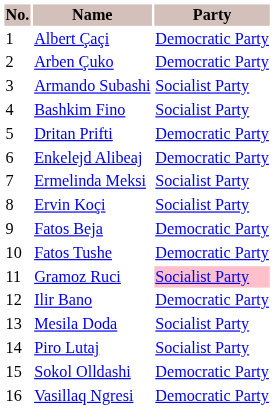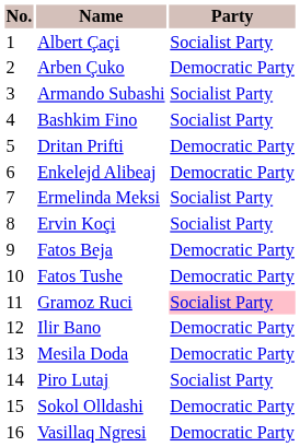 <table class="toccolours" style="margin-bottom: 1em; font-size: 85%;">
 <tr style="background:#d4c0ba;">
 <th>No.</th>
 <th>Name</th>
 <th>Party</th>
 </tr>
 <tr>
 <td>1</td>
 <td><a href='#'>Albert Çaçi</a></td>
-<td><a href='#'>Democratic Party</a></td>
+<td><a href='#'>Socialist Party</a></td>
 </tr>
 <tr>
 <td>2</td>
 <td><a href='#'>Arben Çuko</a></td>
 <td><a href='#'>Democratic Party</a></td>
 </tr>
 <tr>
 <td>3</td>
 <td><a href='#'>Armando Subashi</a></td>
 <td><a href='#'>Socialist Party</a></td>
 </tr>
 <tr>
 <td>4</td>
 <td><a href='#'>Bashkim Fino</a></td>
 <td><a href='#'>Socialist Party</a></td>
 </tr>
 <tr>
 <td>5</td>
 <td><a href='#'>Dritan Prifti</a></td>
 <td><a href='#'>Democratic Party</a></td>
 </tr>
 <tr>
 <td>6</td>
 <td><a href='#'>Enkelejd Alibeaj</a></td>
 <td><a href='#'>Democratic Party</a></td>
 </tr>
 <tr>
 <td>7</td>
 <td><a href='#'>Ermelinda Meksi</a></td>
 <td><a href='#'>Socialist Party</a></td>
 </tr>
 <tr>
 <td>8</td>
 <td><a href='#'>Ervin Koçi</a></td>
 <td><a href='#'>Socialist Party</a></td>
 </tr>
 <tr>
 <td>9</td>
 <td><a href='#'>Fatos Beja</a></td>
 <td><a href='#'>Democratic Party</a></td>
 </tr>
 <tr>
 <td>10</td>
 <td><a href='#'>Fatos Tushe</a></td>
 <td><a href='#'>Democratic Party</a></td>
 </tr>
 <tr>
 <td>11</td>
 <td><a href='#'>Gramoz Ruci</a></td>
 <td style="background: pink;"><a href='#'>Socialist Party</a></td>
 </tr>
 <tr>
 <td>12</td>
 <td><a href='#'>Ilir Bano</a></td>
 <td><a href='#'>Democratic Party</a></td>
 </tr>
 <tr>
 <td>13</td>
 <td><a href='#'>Mesila Doda</a></td>
-<td><a href='#'>Socialist Party</a></td>
+<td><a href='#'>Democratic Party</a></td>
 </tr>
 <tr>
 <td>14</td>
 <td><a href='#'>Piro Lutaj</a></td>
 <td><a href='#'>Socialist Party</a></td>
 </tr>
 <tr>
 <td>15</td>
 <td><a href='#'>Sokol Olldashi</a></td>
 <td><a href='#'>Democratic Party</a></td>
 </tr>
 <tr>
 <td>16</td>
 <td><a href='#'>Vasillaq Ngresi</a></td>
 <td><a href='#'>Democratic Party</a></td>
 </tr>
 </table>
